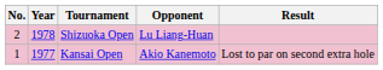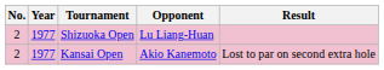 <table class="wikitable" style="font-size:95%;">
 <tr>
 <th>No.</th>
 <th>Year</th>
 <th>Tournament</th>
 <th>Opponent</th>
 <th>Result</th>
 </tr>
 <tr style="background:#F2C1D1;">
 <td align=center>2</td>
-<td><a href='#'>1978</a></td>
+<td><a href='#'>1977</a></td>
 <td><a href='#'>Shizuoka Open</a></td>
 <td> <a href='#'>Lu Liang-Huan</a></td>
 <td></td>
 </tr>
 <tr style="background:#F2C1D1;">
-<td align=center>1</td>
+<td align=center>2</td>
 <td><a href='#'>1977</a></td>
 <td><a href='#'>Kansai Open</a></td>
 <td> <a href='#'>Akio Kanemoto</a></td>
 <td>Lost to par on second extra hole</td>
 </tr>
 </table>
